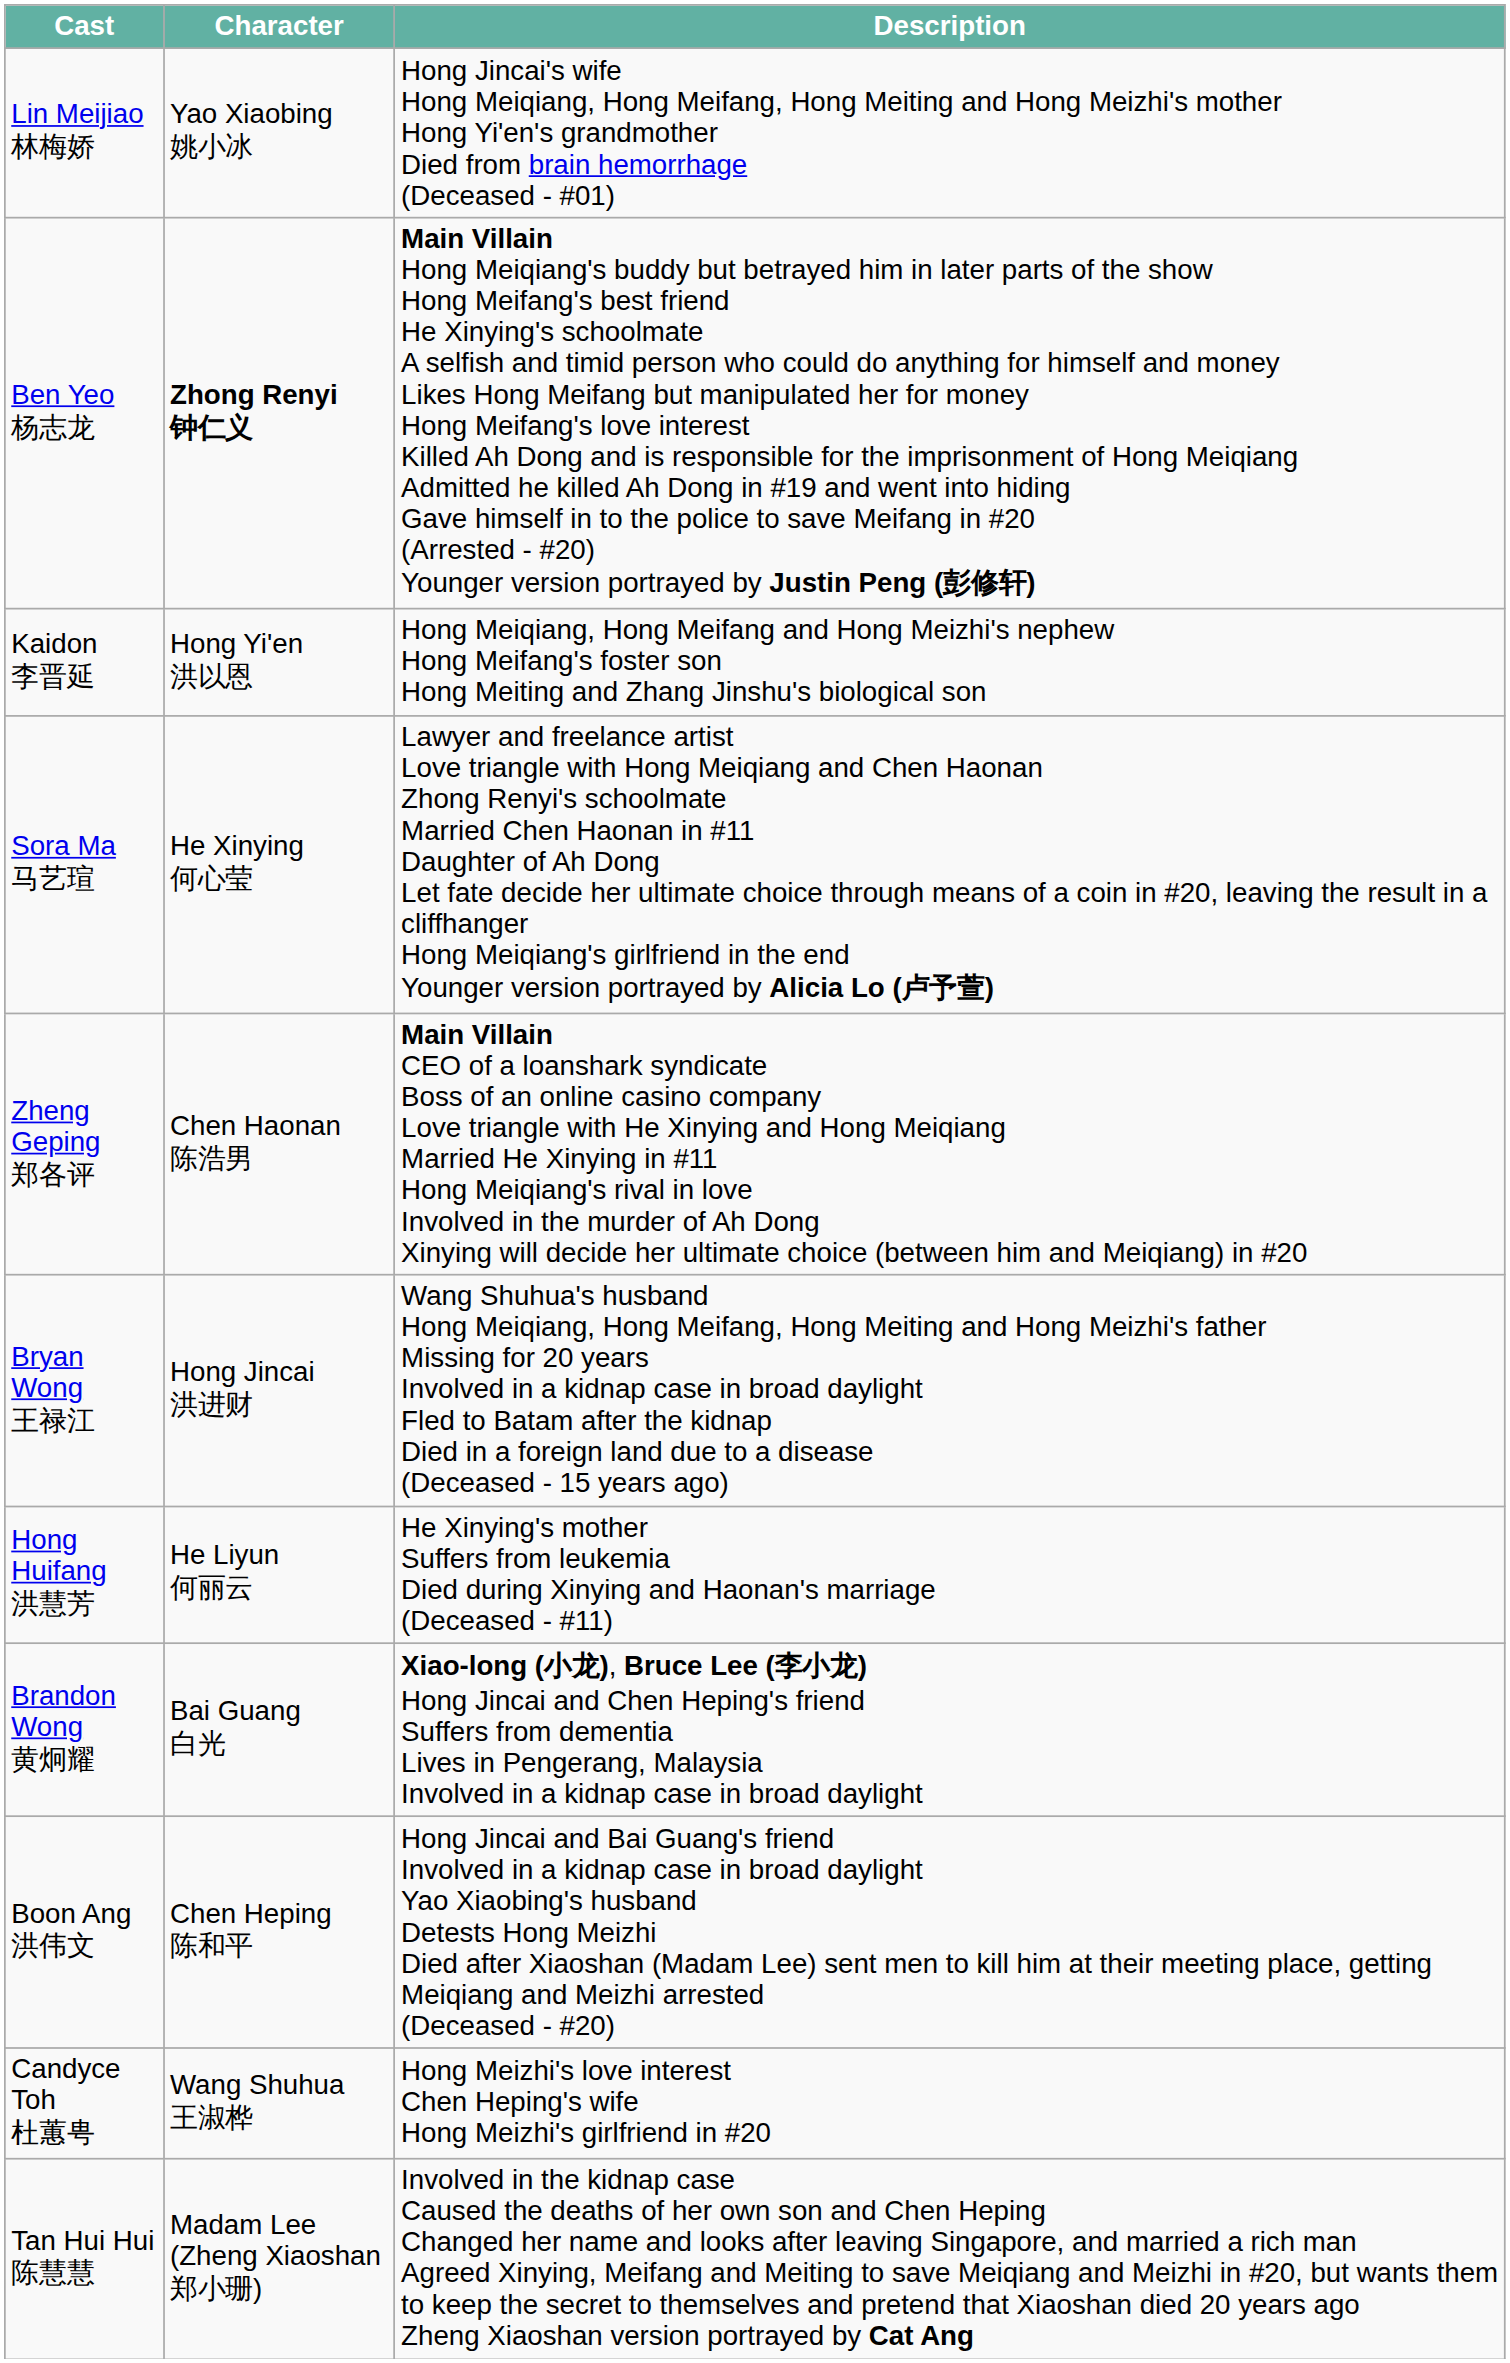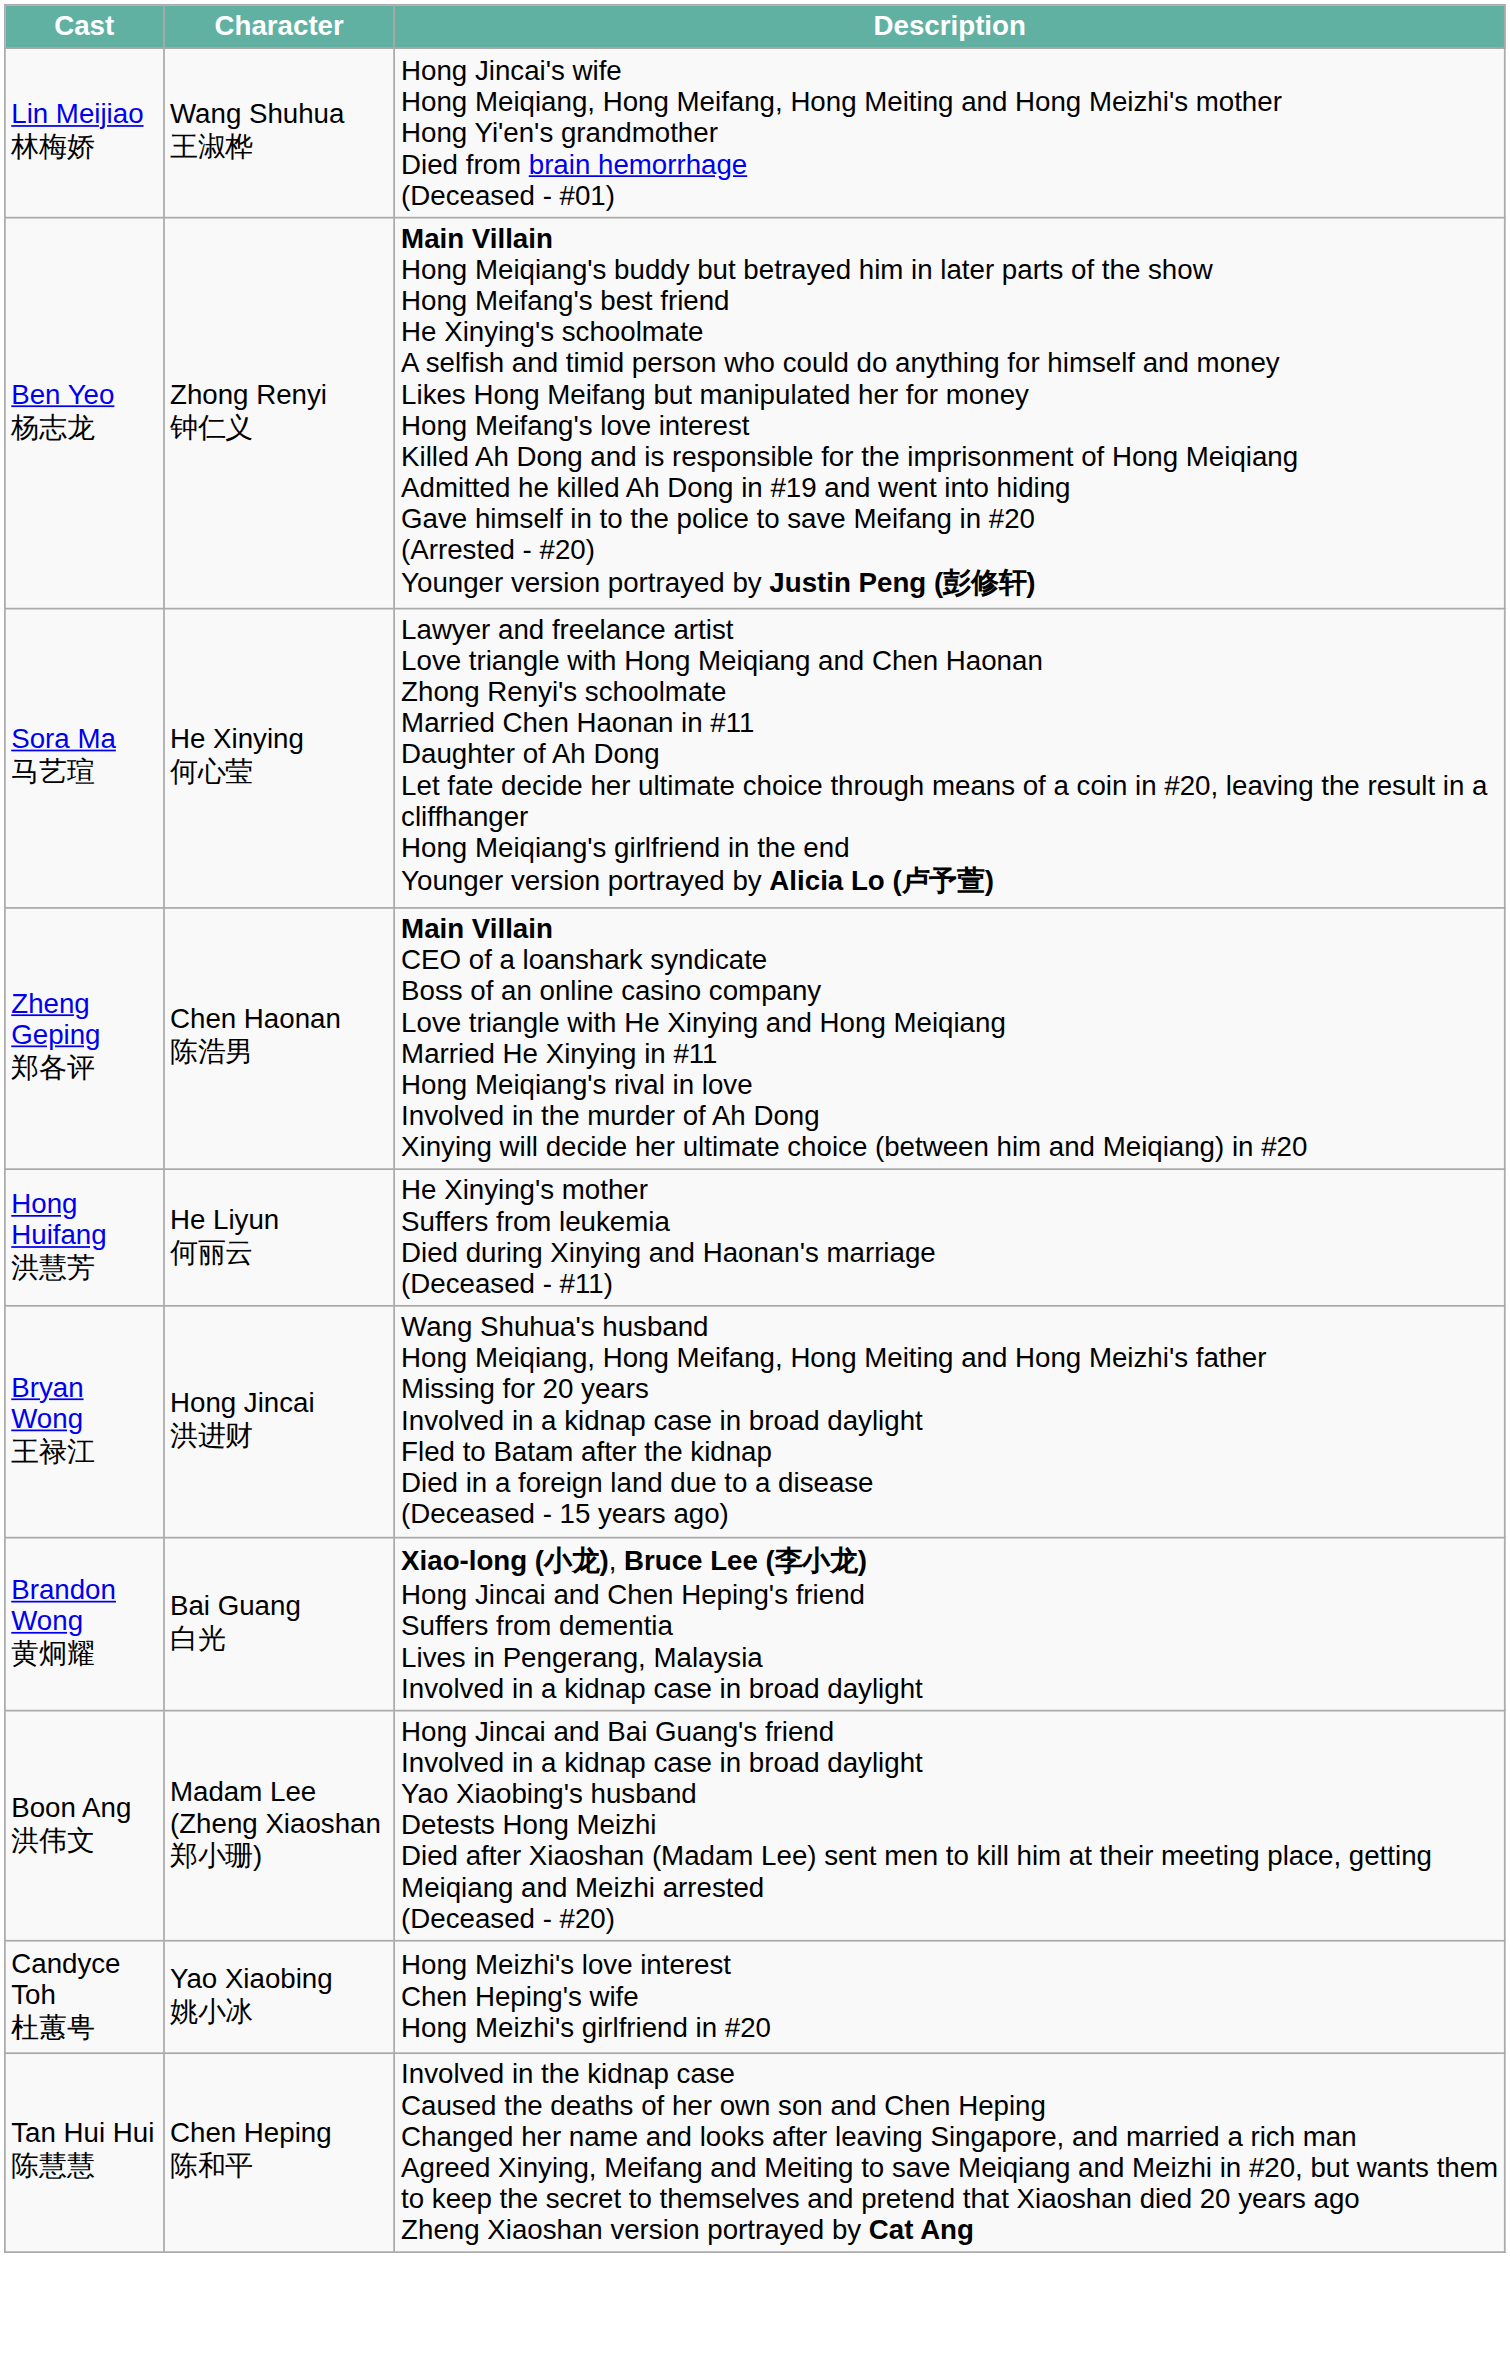 <table class="wikitable">
 <tr>
 <th style="background:#61b1a3; color:white">Cast</th>
 <th style="background:#61b1a3; color:white">Character</th>
 <th style="background:#61b1a3; color:white">Description</th>
 </tr>
 <tr>
 <td><a href='#'>Lin Meijiao</a> <br> 林梅娇</td>
-<td>Yao Xiaobing <br> 姚小冰</td>
+<td>Wang Shuhua <br> 王淑桦</td>
 <td>Hong Jincai's wife <br> Hong Meiqiang, Hong Meifang, Hong Meiting and Hong Meizhi's mother <br> Hong Yi'en's grandmother <br> Died from <a href='#'>brain hemorrhage</a> <br> (Deceased - #01)</td>
 </tr>
 <tr>
 <td><a href='#'>Ben Yeo</a> <br> 杨志龙</td>
-<td><strong>Zhong Renyi <br> 钟仁义</strong></td>
+<td>Zhong Renyi <br> 钟仁义</td>
 <td><strong>Main Villain</strong> <br> Hong Meiqiang's buddy but betrayed him in later parts of the show <br> Hong Meifang's best friend <br> He Xinying's schoolmate <br> A selfish and timid person who could do anything for himself and money <br> Likes Hong Meifang but manipulated her for money <br> Hong Meifang's love interest <br> Killed Ah Dong and is responsible for the imprisonment of Hong Meiqiang <br> Admitted he killed Ah Dong in #19 and went into hiding <br> Gave himself in to the police to save Meifang in #20 <br> (Arrested - #20) <br> Younger version portrayed by <strong>Justin Peng (彭修轩)</strong></td>
-</tr>
-<tr>
-<td>Kaidon <br> 李晋延</td>
-<td>Hong Yi'en <br> 洪以恩</td>
-<td>Hong Meiqiang, Hong Meifang and Hong Meizhi's nephew <br> Hong Meifang's foster son <br> Hong Meiting and Zhang Jinshu's biological son</td>
 </tr>
 <tr>
 <td><a href='#'>Sora Ma</a> <br> 马艺瑄</td>
 <td>He Xinying <br> 何心莹</td>
 <td>Lawyer and freelance artist <br> Love triangle with Hong Meiqiang and Chen Haonan <br> Zhong Renyi's schoolmate <br> Married Chen Haonan in #11 <br> Daughter of Ah Dong <br> Let fate decide her ultimate choice through means of a coin in #20, leaving the result in a cliffhanger <br> Hong Meiqiang's girlfriend in the end <br> Younger version portrayed by <strong>Alicia Lo (卢予萱)</strong></td>
 </tr>
 <tr>
 <td><a href='#'>Zheng Geping</a> <br> 郑各评</td>
 <td>Chen Haonan <br> 陈浩男</td>
 <td><strong>Main Villain</strong> <br> CEO of a loanshark syndicate <br> Boss of an online casino company <br> Love triangle with He Xinying and Hong Meiqiang <br> Married He Xinying in #11 <br> Hong Meiqiang's rival in love <br> Involved in the murder of Ah Dong <br> Xinying will decide her ultimate choice (between him and Meiqiang) in #20</td>
 </tr>
 <tr>
+<td><a href='#'>Hong Huifang</a> <br> 洪慧芳</td>
+<td>He Liyun <br> 何丽云</td>
+<td>He Xinying's mother <br> Suffers from leukemia <br> Died during Xinying and Haonan's marriage <br> (Deceased - #11)</td>
+</tr>
+<tr>
 <td><a href='#'>Bryan Wong</a> <br> 王禄江</td>
 <td>Hong Jincai <br> 洪进财</td>
 <td>Wang Shuhua's husband <br> Hong Meiqiang, Hong Meifang, Hong Meiting and Hong Meizhi's father <br> Missing for 20 years <br> Involved in a kidnap case in broad daylight <br> Fled to Batam after the kidnap <br> Died in a foreign land due to a disease <br> (Deceased - 15 years ago)</td>
-</tr>
-<tr>
-<td><a href='#'>Hong Huifang</a> <br> 洪慧芳</td>
-<td>He Liyun <br> 何丽云</td>
-<td>He Xinying's mother <br> Suffers from leukemia <br> Died during Xinying and Haonan's marriage <br> (Deceased - #11)</td>
 </tr>
 <tr>
 <td><a href='#'>Brandon Wong</a> <br> 黄炯耀</td>
 <td>Bai Guang <br> 白光</td>
 <td><strong>Xiao-long (小龙)</strong>, <strong>Bruce Lee (李小龙)</strong> <br> Hong Jincai and Chen Heping's friend <br> Suffers from dementia <br> Lives in Pengerang, Malaysia <br> Involved in a kidnap case in broad daylight</td>
 </tr>
 <tr>
 <td>Boon Ang <br> 洪伟文</td>
-<td>Chen Heping <br> 陈和平</td>
+<td>Madam Lee <br> (Zheng Xiaoshan 郑小珊)</td>
 <td>Hong Jincai and Bai Guang's friend <br> Involved in a kidnap case in broad daylight <br> Yao Xiaobing's husband <br> Detests Hong Meizhi <br> Died after Xiaoshan (Madam Lee) sent men to kill him at their meeting place, getting Meiqiang and Meizhi arrested <br> (Deceased - #20)</td>
 </tr>
 <tr>
 <td>Candyce Toh <br> 杜蕙甹</td>
-<td>Wang Shuhua <br> 王淑桦</td>
+<td>Yao Xiaobing <br> 姚小冰</td>
 <td>Hong Meizhi's love interest <br> Chen Heping's wife <br> Hong Meizhi's girlfriend in #20</td>
 </tr>
 <tr>
 <td>Tan Hui Hui <br> 陈慧慧</td>
-<td>Madam Lee <br> (Zheng Xiaoshan 郑小珊)</td>
+<td>Chen Heping <br> 陈和平</td>
 <td>Involved in the kidnap case <br> Caused the deaths of her own son and Chen Heping <br> Changed her name and looks after leaving Singapore, and married a rich man <br> Agreed Xinying, Meifang and Meiting to save Meiqiang and Meizhi in #20, but wants them to keep the secret to themselves and pretend that Xiaoshan died 20 years ago <br> Zheng Xiaoshan version portrayed by <strong>Cat Ang</strong></td>
 </tr>
 </table>
